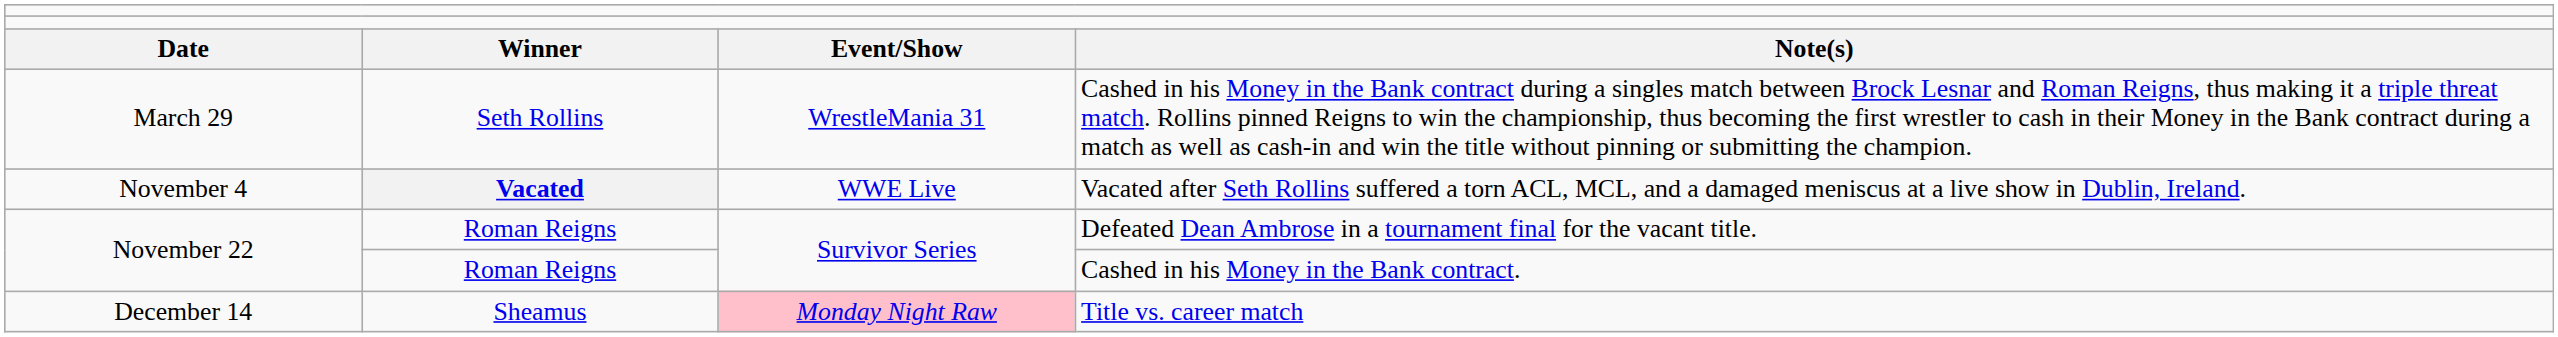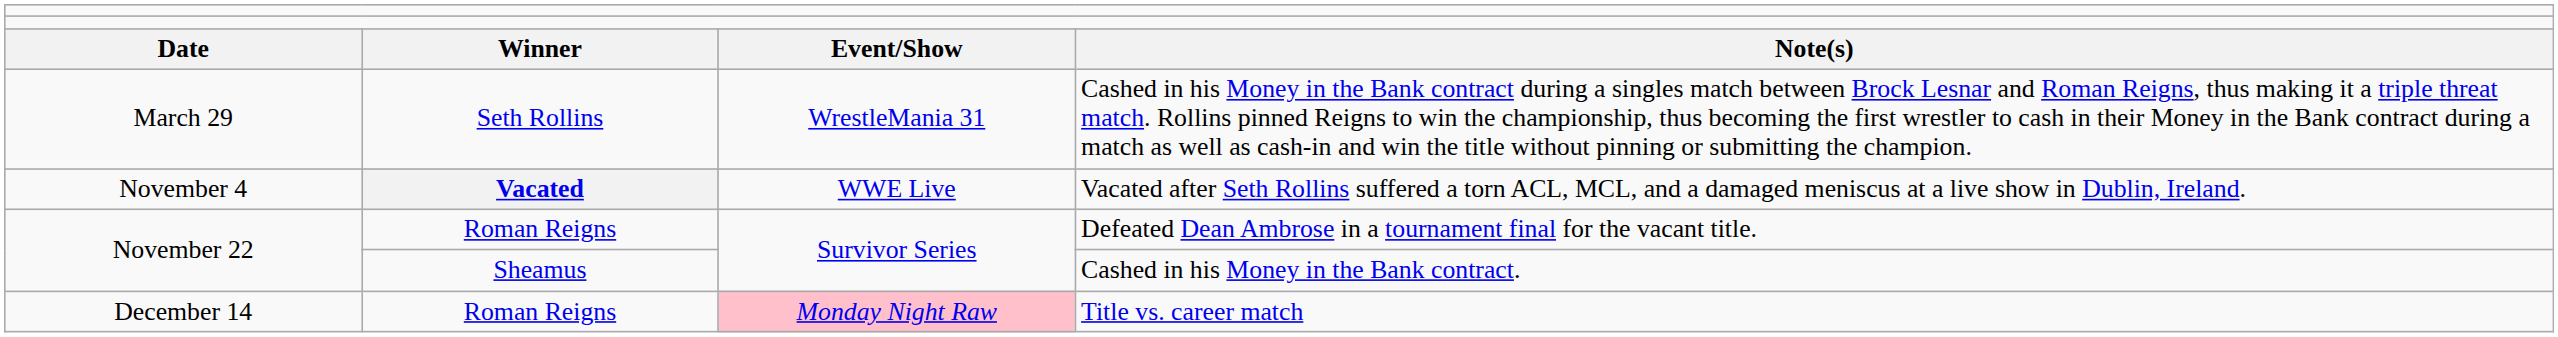 <table class="wikitable" style="text-align:center; width:100%;">
 <tr>
 <td colspan="5"></td>
 </tr>
 <tr>
 <td colspan="5"><strong></strong></td>
 </tr>
 <tr>
 <th width=14%>Date</th>
 <th width=14%>Winner</th>
 <th width=14%>Event/Show</th>
 <th width=58%>Note(s)</th>
 </tr>
 <tr>
 <td>March 29</td>
 <td><a href='#'>Seth Rollins</a></td>
 <td><a href='#'>WrestleMania 31</a></td>
 <td align=left>Cashed in his <a href='#'>Money in the Bank contract</a> during a singles match between <a href='#'>Brock Lesnar</a> and <a href='#'>Roman Reigns</a>, thus making it a <a href='#'>triple threat match</a>. Rollins pinned Reigns to win the championship, thus becoming the first wrestler to cash in their Money in the Bank contract during a match as well as cash-in and win the title without pinning or submitting the champion.</td>
 </tr>
 <tr>
 <td>November 4</td>
 <th><a href='#'>Vacated</a></th>
 <td><a href='#'>WWE Live</a></td>
 <td align=left>Vacated after <a href='#'>Seth Rollins</a> suffered a torn ACL, MCL, and a damaged meniscus at a live show in <a href='#'>Dublin, Ireland</a>.</td>
 </tr>
 <tr>
 <td rowspan="2">November 22</td>
 <td><a href='#'>Roman Reigns</a></td>
 <td rowspan="2"><a href='#'>Survivor Series</a></td>
 <td align=left>Defeated <a href='#'>Dean Ambrose</a> in a <a href='#'>tournament final</a> for the vacant title.</td>
 </tr>
 <tr>
-<td><a href='#'>Roman Reigns</a></td>
+<td><a href='#'>Sheamus</a></td>
 <td align=left>Cashed in his <a href='#'>Money in the Bank contract</a>.</td>
 </tr>
 <tr>
 <td>December 14</td>
-<td><a href='#'>Sheamus</a></td>
+<td><a href='#'>Roman Reigns</a></td>
 <td style="background: pink;"><em><a href='#'>Monday Night Raw</a></em></td>
 <td align=left><a href='#'>Title vs. career match</a></td>
 </tr>
 </table>
